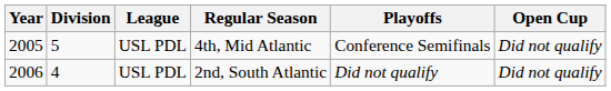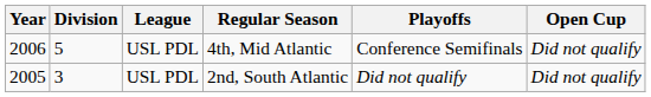 <table class="wikitable">
 <tr>
 <th>Year</th>
 <th>Division</th>
 <th>League</th>
 <th>Regular Season</th>
 <th>Playoffs</th>
 <th>Open Cup</th>
 </tr>
 <tr>
-<td>2005</td>
+<td>2006</td>
 <td>5</td>
 <td>USL PDL</td>
 <td>4th, Mid Atlantic</td>
 <td>Conference Semifinals</td>
 <td><em>Did not qualify</em></td>
 </tr>
 <tr>
-<td>2006</td>
-<td>4</td>
+<td>2005</td>
+<td>3</td>
 <td>USL PDL</td>
 <td>2nd, South Atlantic</td>
 <td><em>Did not qualify</em></td>
 <td><em>Did not qualify</em></td>
 </tr>
 </table>
